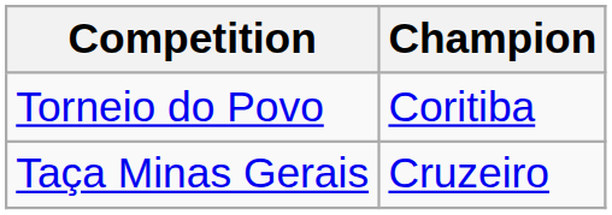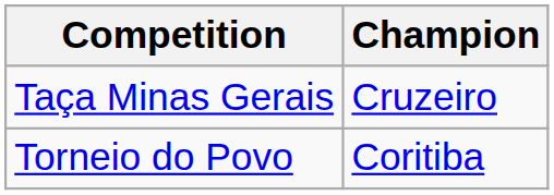 <table class="wikitable">
 <tr>
 <th>Competition</th>
 <th>Champion</th>
 </tr>
 <tr>
+<td><a href='#'>Taça Minas Gerais</a></td>
+<td><a href='#'>Cruzeiro</a></td>
+</tr>
+<tr>
 <td><a href='#'>Torneio do Povo</a></td>
 <td><a href='#'>Coritiba</a></td>
 </tr>
-<tr>
-<td><a href='#'>Taça Minas Gerais</a></td>
-<td><a href='#'>Cruzeiro</a></td>
-</tr>
 </table>
